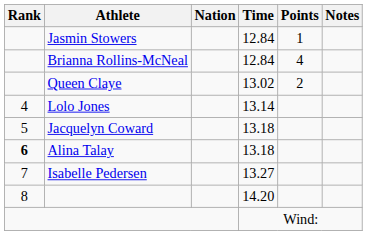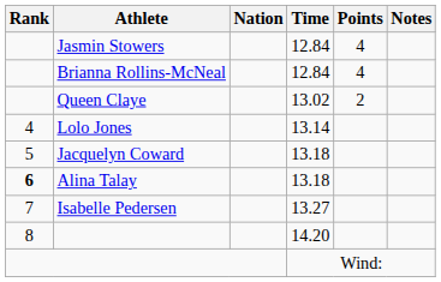 <table class="wikitable sortable" style="text-align:center;">
 <tr>
 <th scope="col" style="width: 10px;">Rank</th>
 <th scope="col">Athlete</th>
 <th scope="col">Nation</th>
 <th scope="col">Time</th>
 <th scope="col">Points</th>
 <th scope="col">Notes</th>
 </tr>
 <tr>
 <td></td>
 <td align=left><a href='#'>Jasmin Stowers</a></td>
 <td align=left></td>
 <td>12.84</td>
-<td>1</td>
+<td>4</td>
 <td></td>
 </tr>
 <tr>
 <td></td>
 <td align=left><a href='#'>Brianna Rollins-McNeal</a></td>
 <td align=left></td>
 <td>12.84</td>
 <td>4</td>
 <td></td>
 </tr>
 <tr>
 <td></td>
 <td align=left><a href='#'>Queen Claye</a></td>
 <td align=left></td>
 <td>13.02</td>
 <td>2</td>
 <td></td>
 </tr>
 <tr>
 <td>4</td>
 <td align=left><a href='#'>Lolo Jones</a></td>
 <td align=left></td>
 <td>13.14</td>
 <td></td>
 <td></td>
 </tr>
 <tr>
 <td>5</td>
 <td align=left><a href='#'>Jacquelyn Coward</a></td>
 <td align=left></td>
 <td>13.18</td>
 <td></td>
 <td></td>
 </tr>
 <tr>
 <td><strong>6</strong></td>
 <td align=left><a href='#'>Alina Talay</a></td>
 <td align=left></td>
 <td>13.18</td>
 <td></td>
 <td></td>
 </tr>
 <tr>
 <td>7</td>
 <td align=left><a href='#'>Isabelle Pedersen</a></td>
 <td align=left></td>
 <td>13.27</td>
 <td></td>
 <td></td>
 </tr>
 <tr>
 <td>8</td>
 <td align=left></td>
 <td align=left></td>
 <td>14.20</td>
 <td></td>
 <td></td>
 </tr>
 <tr class="sortbottom">
 <td colspan="3"></td>
 <td colspan="3">Wind: </td>
 </tr>
 </table>
